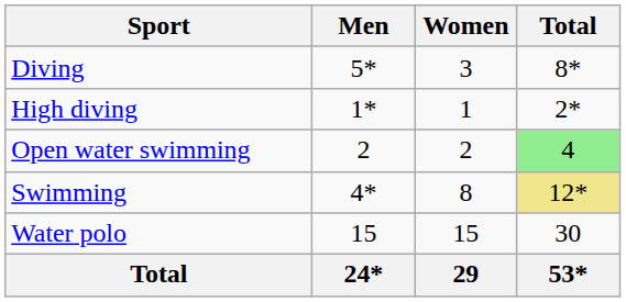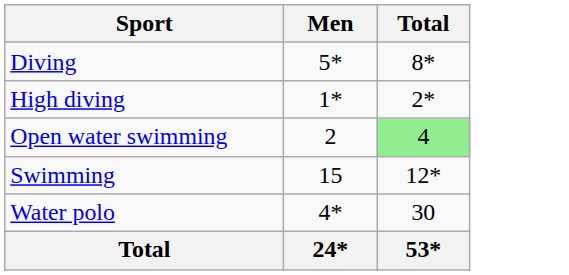 <table class="wikitable sortable" style="text-align:center;">
 <tr>
 <th width=180>Sport</th>
 <th width=55>Men</th>
-<th width=55>Women</th>
 <th width=55>Total</th>
 </tr>
 <tr>
 <td align=left><a href='#'>Diving</a></td>
 <td>5*</td>
-<td>3</td>
 <td>8*</td>
 </tr>
 <tr>
 <td align=left><a href='#'>High diving</a></td>
 <td>1*</td>
-<td>1</td>
 <td>2*</td>
 </tr>
 <tr>
 <td align=left><a href='#'>Open water swimming</a></td>
 <td>2</td>
-<td>2</td>
 <td style="background: lightgreen;">4</td>
 </tr>
 <tr>
 <td align=left><a href='#'>Swimming</a></td>
-<td>4*</td>
-<td>8</td>
-<td style="background: khaki;">12*</td>
+<td>15</td>
+<td>12*</td>
 </tr>
 <tr>
 <td align=left><a href='#'>Water polo</a></td>
-<td>15</td>
-<td>15</td>
+<td>4*</td>
 <td>30</td>
 </tr>
 <tr>
 <th>Total</th>
 <th>24*</th>
-<th>29</th>
 <th>53*</th>
 </tr>
 </table>
